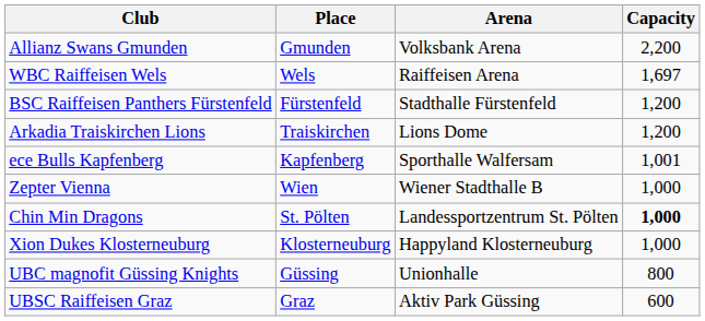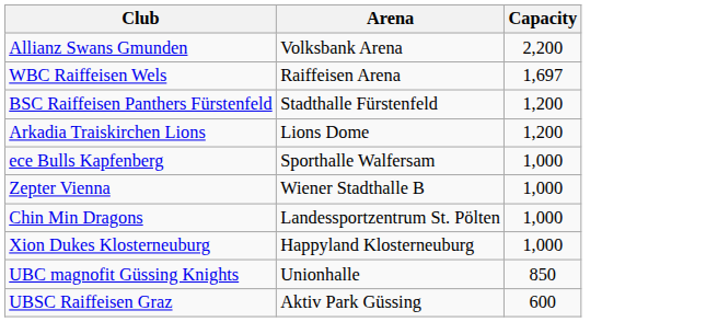 <table class="wikitable sortable">
 <tr>
 <th>Club</th>
-<th>Place</th>
 <th>Arena</th>
 <th>Capacity</th>
 </tr>
 <tr>
 <td><a href='#'>Allianz Swans Gmunden</a></td>
-<td><a href='#'>Gmunden</a></td>
 <td>Volksbank Arena</td>
 <td align="center">2,200</td>
 </tr>
 <tr>
 <td><a href='#'>WBC Raiffeisen Wels</a></td>
-<td><a href='#'>Wels</a></td>
 <td>Raiffeisen Arena</td>
 <td align="center">1,697</td>
 </tr>
 <tr>
 <td><a href='#'>BSC Raiffeisen Panthers Fürstenfeld</a></td>
-<td><a href='#'>Fürstenfeld</a></td>
 <td>Stadthalle Fürstenfeld</td>
 <td align="center">1,200</td>
 </tr>
 <tr>
 <td><a href='#'>Arkadia Traiskirchen Lions</a></td>
-<td><a href='#'>Traiskirchen</a></td>
 <td>Lions Dome</td>
 <td align="center">1,200</td>
 </tr>
 <tr>
 <td><a href='#'>ece Bulls Kapfenberg</a></td>
-<td><a href='#'>Kapfenberg</a></td>
 <td>Sporthalle Walfersam</td>
-<td align="center">1,001</td>
+<td align="center">1,000</td>
 </tr>
 <tr>
 <td><a href='#'>Zepter Vienna</a></td>
-<td><a href='#'>Wien</a></td>
 <td>Wiener Stadthalle B</td>
 <td align="center">1,000</td>
 </tr>
 <tr>
 <td><a href='#'>Chin Min Dragons</a></td>
-<td><a href='#'>St. Pölten</a></td>
 <td>Landessportzentrum St. Pölten</td>
-<td align="center"><strong>1,000</strong></td>
+<td align="center">1,000</td>
 </tr>
 <tr>
 <td><a href='#'>Xion Dukes Klosterneuburg</a></td>
-<td><a href='#'>Klosterneuburg</a></td>
 <td>Happyland Klosterneuburg</td>
 <td align="center">1,000</td>
 </tr>
 <tr>
 <td><a href='#'>UBC magnofit Güssing Knights</a></td>
-<td><a href='#'>Güssing</a></td>
 <td>Unionhalle</td>
-<td align="center">800</td>
+<td align="center">850</td>
 </tr>
 <tr>
 <td><a href='#'>UBSC Raiffeisen Graz</a></td>
-<td><a href='#'>Graz</a></td>
 <td>Aktiv Park Güssing</td>
 <td align="center">600</td>
 </tr>
 </table>
